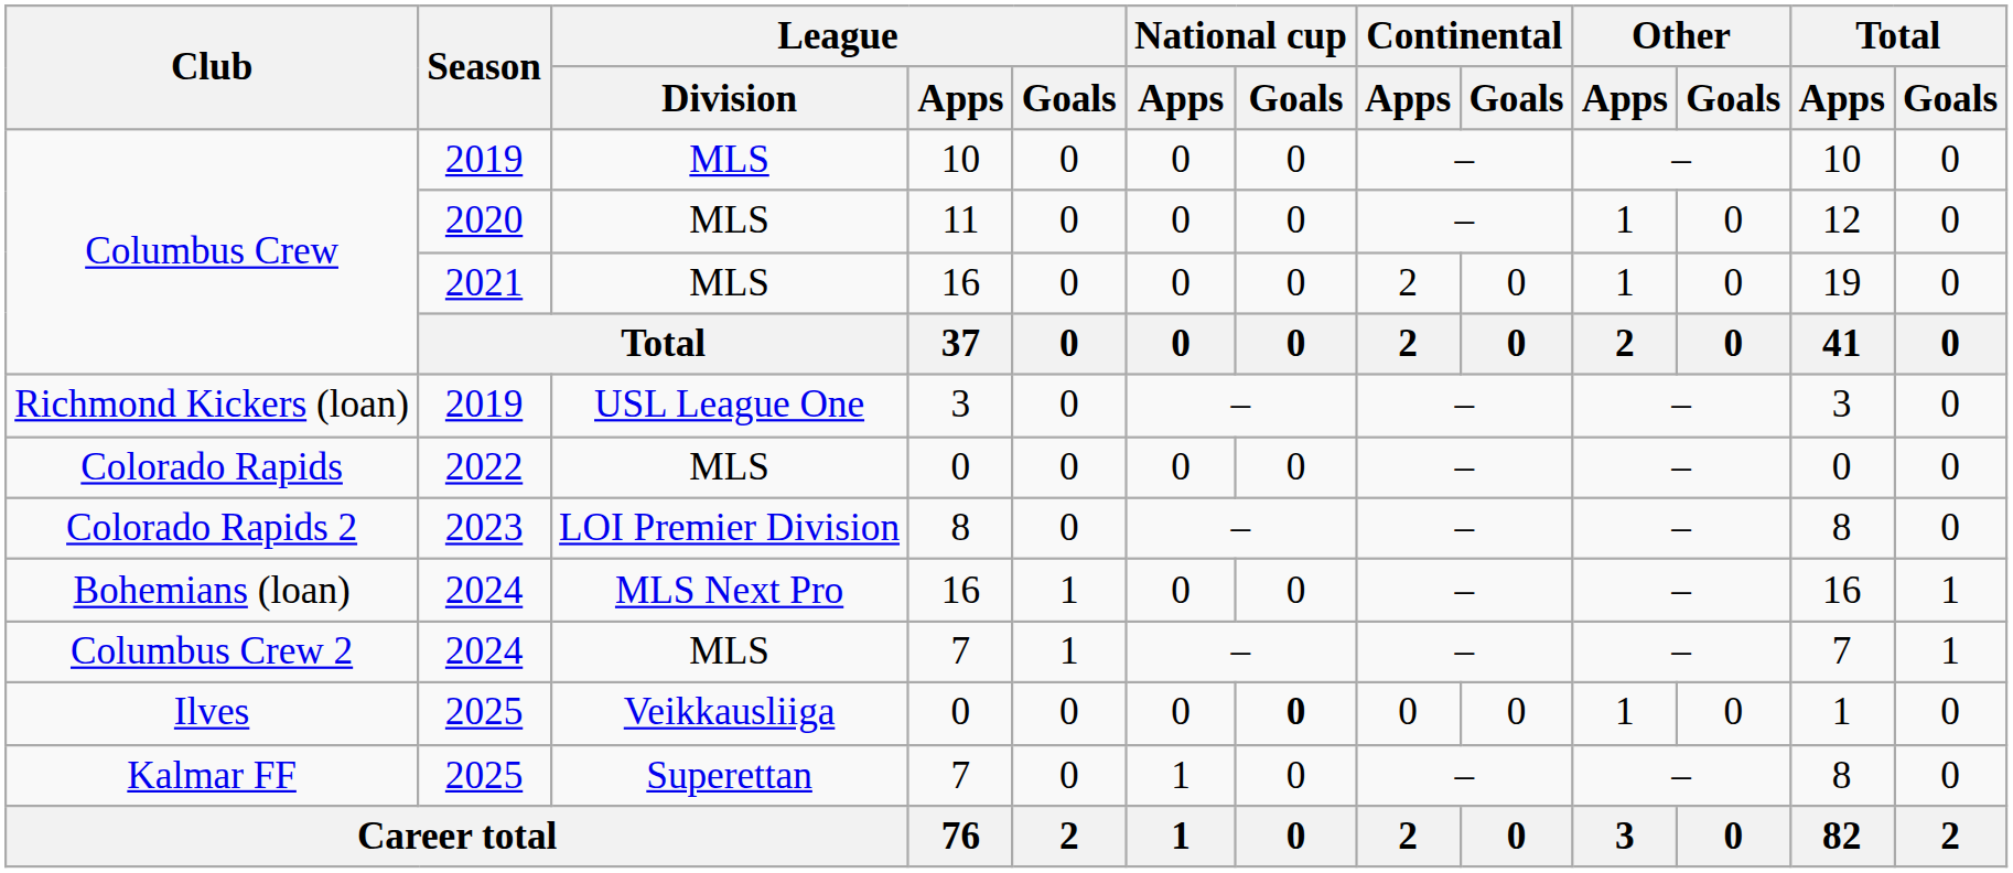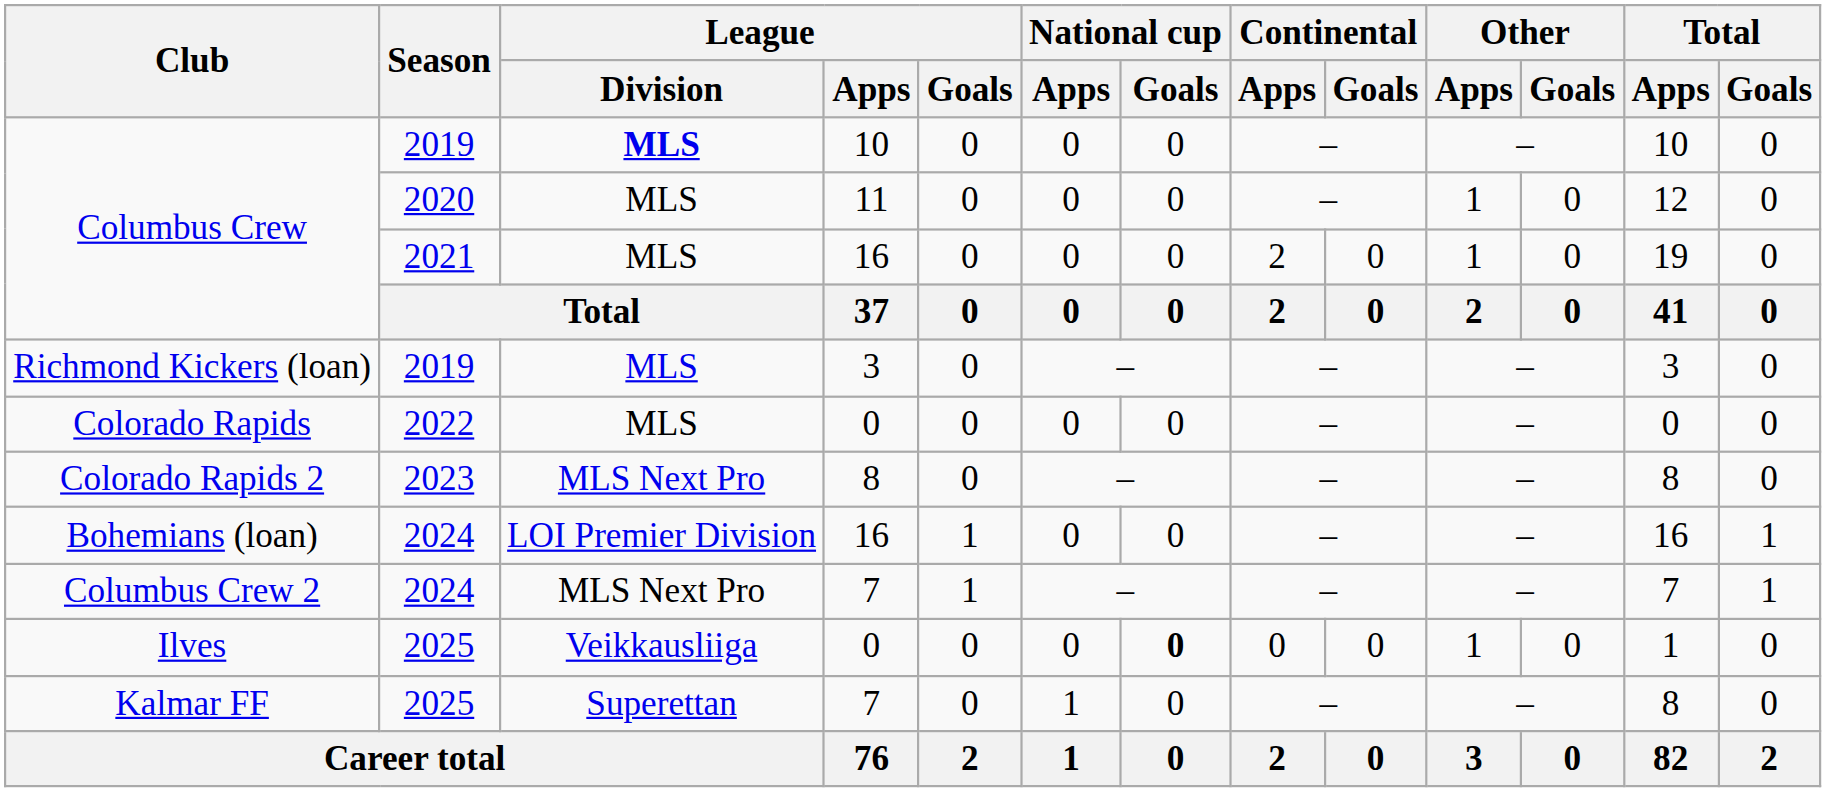 <table class="wikitable" style="text-align: center;">
 <tr>
 <th rowspan=2>Club</th>
 <th rowspan=2>Season</th>
 <th colspan=3>League</th>
 <th colspan=2>National cup</th>
 <th colspan=2>Continental</th>
 <th colspan=2>Other</th>
 <th colspan=2>Total</th>
 </tr>
 <tr>
 <th>Division</th>
 <th>Apps</th>
 <th>Goals</th>
 <th>Apps</th>
 <th>Goals</th>
 <th>Apps</th>
 <th>Goals</th>
 <th>Apps</th>
 <th>Goals</th>
 <th>Apps</th>
 <th>Goals</th>
 </tr>
 <tr>
 <td rowspan="4"><a href='#'>Columbus Crew</a></td>
 <td><a href='#'>2019</a></td>
-<td><a href='#'>MLS</a></td>
+<td><strong><a href='#'>MLS</a></strong></td>
 <td>10</td>
 <td>0</td>
 <td>0</td>
 <td>0</td>
 <td colspan="2">–</td>
 <td colspan="2">–</td>
 <td>10</td>
 <td>0</td>
 </tr>
 <tr>
 <td><a href='#'>2020</a></td>
 <td>MLS</td>
 <td>11</td>
 <td>0</td>
 <td>0</td>
 <td>0</td>
 <td colspan="2">–</td>
 <td>1</td>
 <td>0</td>
 <td>12</td>
 <td>0</td>
 </tr>
 <tr>
 <td><a href='#'>2021</a></td>
 <td>MLS</td>
 <td>16</td>
 <td>0</td>
 <td>0</td>
 <td>0</td>
 <td>2</td>
 <td>0</td>
 <td>1</td>
 <td>0</td>
 <td>19</td>
 <td>0</td>
 </tr>
 <tr>
 <th colspan="2">Total</th>
 <th>37</th>
 <th>0</th>
 <th>0</th>
 <th>0</th>
 <th>2</th>
 <th>0</th>
 <th>2</th>
 <th>0</th>
 <th>41</th>
 <th>0</th>
 </tr>
 <tr>
 <td><a href='#'>Richmond Kickers</a> (loan)</td>
 <td><a href='#'>2019</a></td>
-<td><a href='#'>USL League One</a></td>
+<td><a href='#'>MLS</a></td>
 <td>3</td>
 <td>0</td>
 <td colspan=2>–</td>
 <td colspan="2">–</td>
 <td colspan=2>–</td>
 <td>3</td>
 <td>0</td>
 </tr>
 <tr>
 <td><a href='#'>Colorado Rapids</a></td>
 <td><a href='#'>2022</a></td>
 <td>MLS</td>
 <td>0</td>
 <td>0</td>
 <td>0</td>
 <td>0</td>
 <td colspan="2">–</td>
 <td colspan="2">–</td>
 <td>0</td>
 <td>0</td>
 </tr>
 <tr>
 <td><a href='#'>Colorado Rapids 2</a></td>
 <td><a href='#'>2023</a></td>
-<td><a href='#'>LOI Premier Division</a></td>
+<td><a href='#'>MLS Next Pro</a></td>
 <td>8</td>
 <td>0</td>
 <td colspan=2>–</td>
 <td colspan="2">–</td>
 <td colspan="2">–</td>
 <td>8</td>
 <td>0</td>
 </tr>
 <tr>
 <td><a href='#'>Bohemians</a> (loan)</td>
 <td><a href='#'>2024</a></td>
-<td><a href='#'>MLS Next Pro</a></td>
+<td><a href='#'>LOI Premier Division</a></td>
 <td>16</td>
 <td>1</td>
 <td>0</td>
 <td>0</td>
 <td colspan="2">–</td>
 <td colspan="2">–</td>
 <td>16</td>
 <td>1</td>
 </tr>
 <tr>
 <td><a href='#'>Columbus Crew 2</a></td>
 <td><a href='#'>2024</a></td>
-<td>MLS</td>
+<td>MLS Next Pro</td>
 <td>7</td>
 <td>1</td>
 <td colspan=2>–</td>
 <td colspan="2">–</td>
 <td colspan="2">–</td>
 <td>7</td>
 <td>1</td>
 </tr>
 <tr>
 <td><a href='#'>Ilves</a></td>
 <td><a href='#'>2025</a></td>
 <td><a href='#'>Veikkausliiga</a></td>
 <td>0</td>
 <td>0</td>
 <td>0</td>
 <td><strong>0</strong></td>
 <td>0</td>
 <td>0</td>
 <td>1</td>
 <td>0</td>
 <td>1</td>
 <td>0</td>
 </tr>
 <tr>
 <td><a href='#'>Kalmar FF</a></td>
 <td><a href='#'>2025</a></td>
 <td><a href='#'>Superettan</a></td>
 <td>7</td>
 <td>0</td>
 <td>1</td>
 <td>0</td>
 <td colspan="2">–</td>
 <td colspan="2">–</td>
 <td>8</td>
 <td>0</td>
 </tr>
 <tr>
 <th colspan=3>Career total</th>
 <th>76</th>
 <th>2</th>
 <th>1</th>
 <th>0</th>
 <th>2</th>
 <th>0</th>
 <th>3</th>
 <th>0</th>
 <th>82</th>
 <th>2</th>
 </tr>
 </table>
